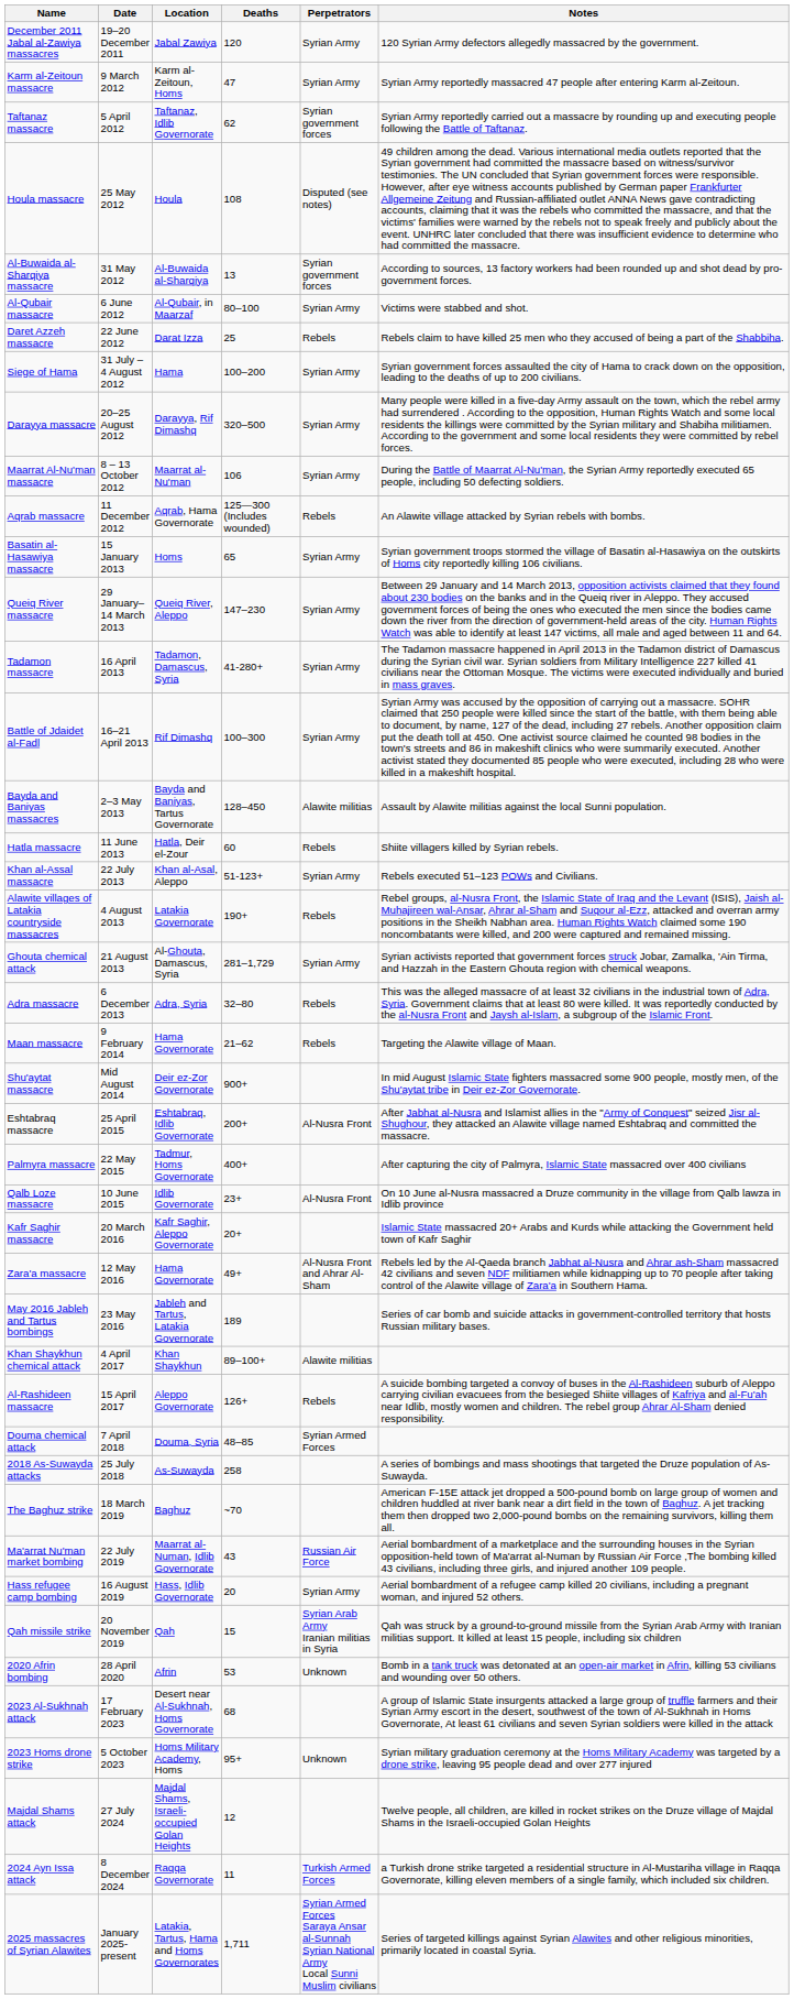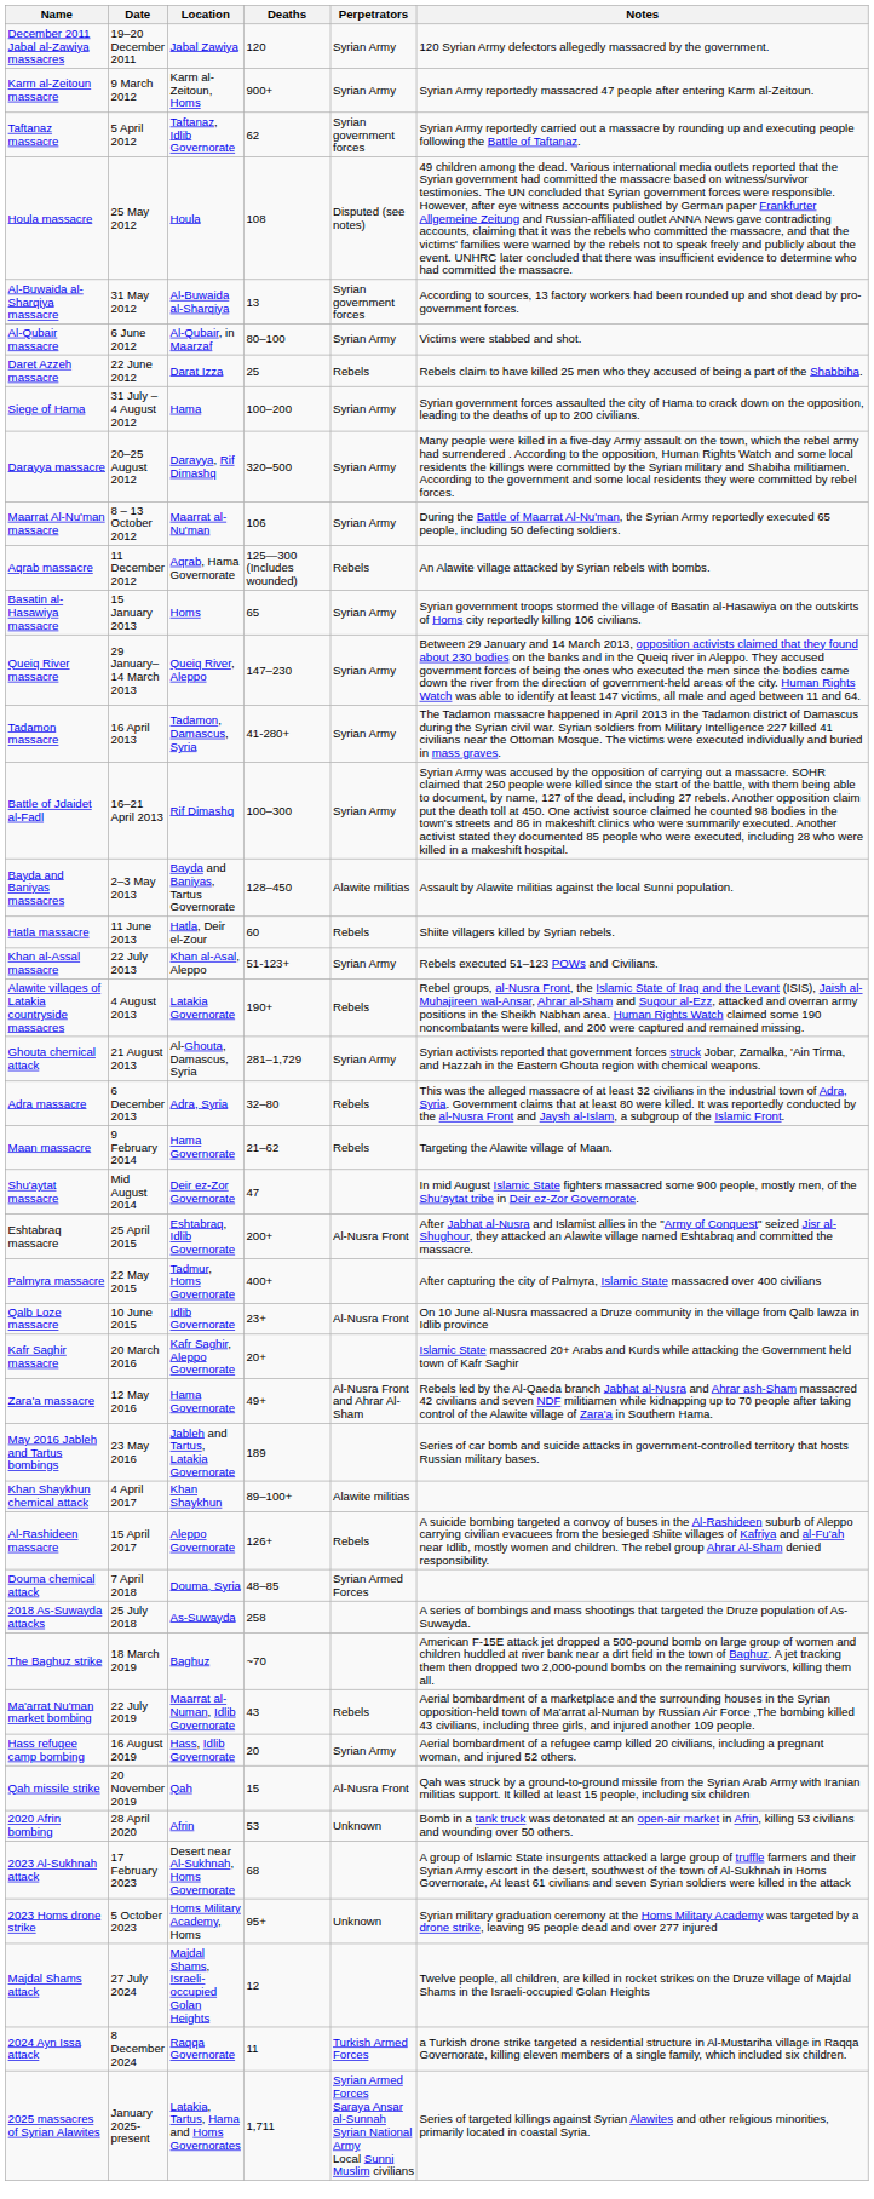 <table class="sortable wikitable" style="font-size:90%;">
 <tr>
 <th style="width:120px;">Name</th>
 <th style="width:65px;">Date</th>
 <th style="width:70px;">Location</th>
 <th style="width:100px;">Deaths</th>
 <th style="width:100px;">Perpetrators</th>
 <th class="unsortable" style="width:550px;">Notes</th>
 </tr>
 <tr>
 <td><a href='#'>December 2011 Jabal al-Zawiya massacres</a></td>
 <td>19–20 December 2011</td>
 <td><a href='#'>Jabal Zawiya</a></td>
 <td>120</td>
 <td>Syrian Army</td>
 <td>120 Syrian Army defectors allegedly massacred by the government.</td>
 </tr>
 <tr>
 <td><a href='#'>Karm al-Zeitoun massacre</a></td>
 <td>9 March 2012</td>
 <td>Karm al-Zeitoun, <a href='#'>Homs</a></td>
-<td>47</td>
+<td>900+</td>
 <td>Syrian Army</td>
 <td>Syrian Army reportedly massacred 47 people after entering Karm al-Zeitoun.</td>
 </tr>
 <tr>
 <td><a href='#'>Taftanaz massacre</a></td>
 <td>5 April 2012</td>
 <td><a href='#'>Taftanaz</a>, <a href='#'>Idlib Governorate</a></td>
 <td>62</td>
 <td>Syrian government forces</td>
 <td>Syrian Army reportedly carried out a massacre by rounding up and executing people following the <a href='#'>Battle of Taftanaz</a>.</td>
 </tr>
 <tr>
 <td><a href='#'>Houla massacre</a></td>
 <td>25 May 2012</td>
 <td><a href='#'>Houla</a></td>
 <td>108</td>
 <td>Disputed (see notes)</td>
 <td>49 children among the dead. Various international media outlets reported that the Syrian government had committed the massacre based on witness/survivor testimonies. The UN concluded that Syrian government forces were responsible. However, after eye witness accounts published by German paper <a href='#'>Frankfurter Allgemeine Zeitung</a> and Russian-affiliated outlet ANNA News gave contradicting accounts, claiming that it was the rebels who committed the massacre, and that the victims' families were warned by the rebels not to speak freely and publicly about the event. UNHRC later concluded that there was insufficient evidence to determine who had committed the massacre.</td>
 </tr>
 <tr>
 <td><a href='#'>Al-Buwaida al-Sharqiya massacre</a></td>
 <td>31 May 2012</td>
 <td><a href='#'>Al-Buwaida al-Sharqiya</a></td>
 <td>13</td>
 <td>Syrian government forces</td>
 <td>According to sources, 13 factory workers had been rounded up and shot dead by pro-government forces.</td>
 </tr>
 <tr>
 <td><a href='#'>Al-Qubair massacre</a></td>
 <td>6 June 2012</td>
 <td><a href='#'>Al-Qubair</a>, in <a href='#'>Maarzaf</a></td>
 <td>80–100</td>
 <td>Syrian Army</td>
 <td>Victims were stabbed and shot.</td>
 </tr>
 <tr>
 <td><a href='#'>Daret Azzeh massacre</a></td>
 <td>22 June 2012</td>
 <td><a href='#'>Darat Izza</a></td>
 <td>25</td>
 <td>Rebels</td>
 <td>Rebels claim to have killed 25 men who they accused of being a part of the <a href='#'>Shabbiha</a>.</td>
 </tr>
 <tr>
 <td><a href='#'>Siege of Hama</a></td>
 <td>31 July – 4 August 2012</td>
 <td><a href='#'>Hama</a></td>
 <td>100–200</td>
 <td>Syrian Army</td>
 <td>Syrian government forces assaulted the city of Hama to crack down on the opposition, leading to the deaths of up to 200 civilians.</td>
 </tr>
 <tr>
 <td><a href='#'>Darayya massacre</a></td>
 <td>20–25 August 2012</td>
 <td><a href='#'>Darayya</a>, <a href='#'>Rif Dimashq</a></td>
 <td>320–500</td>
 <td>Syrian Army</td>
 <td>Many people were killed in a five-day Army assault on the town, which the rebel army had surrendered . According to the opposition, Human Rights Watch and some local residents the killings were committed by the Syrian military and Shabiha militiamen. According to the government and some local residents they were committed by rebel forces.</td>
 </tr>
 <tr>
 <td><a href='#'>Maarrat Al-Nu'man massacre</a></td>
 <td>8 – 13 October 2012</td>
 <td><a href='#'>Maarrat al-Nu'man</a></td>
 <td>106</td>
 <td>Syrian Army</td>
 <td>During the <a href='#'>Battle of Maarrat Al-Nu'man</a>, the Syrian Army reportedly executed 65 people, including 50 defecting soldiers.</td>
 </tr>
 <tr>
 <td><a href='#'>Aqrab massacre</a></td>
 <td>11 December 2012</td>
 <td><a href='#'>Aqrab</a>, Hama Governorate</td>
 <td>125—300 (Includes wounded)</td>
 <td>Rebels</td>
 <td>An Alawite village attacked by Syrian rebels with bombs.</td>
 </tr>
 <tr>
 <td><a href='#'>Basatin al-Hasawiya massacre</a></td>
 <td>15 January 2013</td>
 <td><a href='#'>Homs</a></td>
 <td>65</td>
 <td>Syrian Army</td>
 <td>Syrian government troops stormed the village of Basatin al-Hasawiya on the outskirts of <a href='#'>Homs</a> city reportedly killing 106 civilians.</td>
 </tr>
 <tr>
 <td><a href='#'>Queiq River massacre</a></td>
 <td>29 January–14 March 2013</td>
 <td><a href='#'>Queiq River</a>, <a href='#'>Aleppo</a></td>
 <td>147–230</td>
 <td>Syrian Army</td>
 <td>Between 29 January and 14 March 2013, <a href='#'>opposition activists claimed that they found about 230 bodies</a> on the banks and in the Queiq river in Aleppo. They accused government forces of being the ones who executed the men since the bodies came down the river from the direction of government-held areas of the city. <a href='#'>Human Rights Watch</a> was able to identify at least 147 victims, all male and aged between 11 and 64.</td>
 </tr>
 <tr>
 <td><a href='#'>Tadamon massacre</a></td>
 <td>16 April 2013</td>
 <td><a href='#'>Tadamon</a>, <a href='#'>Damascus</a>, <a href='#'>Syria</a></td>
 <td>41-280+</td>
 <td>Syrian Army</td>
 <td>The Tadamon massacre happened in April 2013 in the Tadamon district of Damascus during the Syrian civil war. Syrian soldiers from Military Intelligence 227 killed 41 civilians near the Ottoman Mosque. The victims were executed individually and buried in <a href='#'>mass graves</a>.</td>
 </tr>
 <tr>
 <td><a href='#'>Battle of Jdaidet al-Fadl</a></td>
 <td>16–21 April 2013</td>
 <td><a href='#'>Rif Dimashq</a></td>
 <td>100–300</td>
 <td>Syrian Army</td>
 <td>Syrian Army was accused by the opposition of carrying out a massacre. SOHR claimed that 250 people were killed since the start of the battle, with them being able to document, by name, 127 of the dead, including 27 rebels. Another opposition claim put the death toll at 450. One activist source claimed he counted 98 bodies in the town's streets and 86 in makeshift clinics who were summarily executed. Another activist stated they documented 85 people who were executed, including 28 who were killed in a makeshift hospital.</td>
 </tr>
 <tr>
 <td><a href='#'>Bayda and Baniyas massacres</a></td>
 <td>2–3 May 2013</td>
 <td><a href='#'>Bayda</a> and <a href='#'>Baniyas</a>, Tartus Governorate</td>
 <td>128–450</td>
 <td>Alawite militias</td>
 <td>Assault by Alawite militias against the local Sunni population.</td>
 </tr>
 <tr>
 <td><a href='#'>Hatla massacre</a></td>
 <td>11 June 2013</td>
 <td><a href='#'>Hatla</a>, Deir el-Zour</td>
 <td>60</td>
 <td>Rebels</td>
 <td>Shiite villagers killed by Syrian rebels.</td>
 </tr>
 <tr>
 <td><a href='#'>Khan al-Assal massacre</a></td>
 <td>22 July 2013</td>
 <td><a href='#'>Khan al-Asal</a>, Aleppo</td>
 <td>51-123+</td>
 <td>Syrian Army</td>
 <td>Rebels executed 51–123 <a href='#'>POWs</a> and Civilians.</td>
 </tr>
 <tr>
 <td><a href='#'>Alawite villages of Latakia countryside massacres</a></td>
 <td>4 August 2013</td>
 <td><a href='#'>Latakia Governorate</a></td>
 <td>190+</td>
 <td>Rebels</td>
 <td>Rebel groups, <a href='#'>al-Nusra Front</a>, the <a href='#'>Islamic State of Iraq and the Levant</a> (ISIS), <a href='#'>Jaish al-Muhajireen wal-Ansar</a>, <a href='#'>Ahrar al-Sham</a> and <a href='#'>Suqour al-Ezz</a>, attacked and overran army positions in the Sheikh Nabhan area. <a href='#'>Human Rights Watch</a> claimed some 190 noncombatants were killed, and 200 were captured and remained missing.</td>
 </tr>
 <tr>
 <td><a href='#'>Ghouta chemical attack</a></td>
 <td>21 August 2013</td>
 <td>Al-<a href='#'>Ghouta</a>, Damascus, Syria</td>
 <td>281–1,729 </td>
 <td>Syrian Army</td>
 <td>Syrian activists reported that government forces <a href='#'>struck</a> Jobar, Zamalka, 'Ain Tirma, and Hazzah in the Eastern Ghouta region with chemical weapons.</td>
 </tr>
 <tr>
 <td><a href='#'>Adra massacre</a></td>
 <td>6 December 2013</td>
 <td><a href='#'>Adra, Syria</a></td>
 <td>32–80</td>
 <td>Rebels</td>
 <td>This was the alleged massacre of at least 32 civilians in the industrial town of <a href='#'>Adra, Syria</a>. Government claims that at least 80 were killed. It was reportedly conducted by the <a href='#'>al-Nusra Front</a> and <a href='#'>Jaysh al-Islam</a>, a subgroup of the <a href='#'>Islamic Front</a>.</td>
 </tr>
 <tr>
 <td><a href='#'>Maan massacre</a></td>
 <td>9 February 2014</td>
 <td><a href='#'>Hama Governorate</a></td>
 <td>21–62</td>
 <td>Rebels</td>
 <td>Targeting the Alawite village of Maan.</td>
 </tr>
 <tr>
 <td><a href='#'>Shu'aytat massacre</a></td>
 <td>Mid August 2014</td>
 <td><a href='#'>Deir ez-Zor Governorate</a></td>
-<td>900+</td>
+<td>47</td>
 <td></td>
 <td>In mid August <a href='#'>Islamic State</a> fighters massacred some 900 people, mostly men, of the <a href='#'>Shu'aytat tribe</a> in <a href='#'>Deir ez-Zor Governorate</a>.</td>
 </tr>
 <tr>
 <td>Eshtabraq massacre</td>
 <td>25 April 2015</td>
 <td><a href='#'>Eshtabraq</a>, <a href='#'>Idlib Governorate</a></td>
 <td>200+</td>
 <td>Al-Nusra Front</td>
 <td>After <a href='#'>Jabhat al-Nusra</a> and Islamist allies in the "<a href='#'>Army of Conquest</a>" seized <a href='#'>Jisr al-Shughour</a>, they attacked an Alawite village named Eshtabraq and committed the massacre.</td>
 </tr>
 <tr>
 <td><a href='#'>Palmyra massacre</a></td>
 <td>22 May 2015</td>
 <td><a href='#'>Tadmur</a>, <a href='#'>Homs Governorate</a></td>
 <td>400+</td>
 <td></td>
 <td>After capturing the city of Palmyra, <a href='#'>Islamic State</a> massacred over 400 civilians</td>
 </tr>
 <tr>
 <td><a href='#'>Qalb Loze massacre</a></td>
 <td>10 June 2015</td>
 <td><a href='#'>Idlib Governorate</a></td>
 <td>23+</td>
 <td>Al-Nusra Front</td>
 <td>On 10 June al-Nusra massacred a Druze community in the village from Qalb lawza in Idlib province </td>
 </tr>
 <tr>
 <td><a href='#'>Kafr Saghir massacre</a></td>
 <td>20 March 2016</td>
 <td><a href='#'>Kafr Saghir</a>, <a href='#'>Aleppo Governorate</a></td>
 <td>20+</td>
 <td></td>
 <td><a href='#'>Islamic State</a> massacred 20+ Arabs and Kurds while attacking the Government held town of Kafr Saghir </td>
 </tr>
 <tr>
 <td><a href='#'>Zara'a massacre</a></td>
 <td>12 May 2016</td>
 <td><a href='#'>Hama Governorate</a></td>
 <td>49+</td>
 <td>Al-Nusra Front and Ahrar Al-Sham</td>
 <td>Rebels led by the Al-Qaeda branch <a href='#'>Jabhat al-Nusra</a> and <a href='#'>Ahrar ash-Sham</a> massacred 42 civilians and seven <a href='#'>NDF</a> militiamen while kidnapping up to 70 people after taking control of the Alawite village of <a href='#'>Zara'a</a> in Southern Hama.</td>
 </tr>
 <tr>
 <td><a href='#'>May 2016 Jableh and Tartus bombings</a></td>
 <td>23 May 2016</td>
 <td><a href='#'>Jableh</a> and <a href='#'>Tartus</a>, <a href='#'>Latakia Governorate</a></td>
 <td>189</td>
 <td></td>
 <td>Series of car bomb and suicide attacks in government-controlled territory that hosts Russian military bases.</td>
 </tr>
 <tr>
 <td><a href='#'>Khan Shaykhun chemical attack</a></td>
 <td>4 April 2017</td>
 <td><a href='#'>Khan Shaykhun</a></td>
 <td>89–100+</td>
 <td>Alawite militias</td>
 <td></td>
 </tr>
 <tr>
 <td><a href='#'>Al-Rashideen massacre</a></td>
 <td>15 April 2017</td>
 <td><a href='#'>Aleppo Governorate</a></td>
 <td>126+</td>
 <td>Rebels</td>
 <td>A suicide bombing targeted a convoy of buses in the <a href='#'>Al-Rashideen</a> suburb of Aleppo carrying civilian evacuees from the besieged Shiite villages of <a href='#'>Kafriya</a> and <a href='#'>al-Fu'ah</a> near Idlib, mostly women and children. The rebel group <a href='#'>Ahrar Al-Sham</a> denied responsibility.</td>
 </tr>
 <tr>
 <td><a href='#'>Douma chemical attack</a></td>
 <td>7 April 2018</td>
 <td><a href='#'>Douma, Syria</a></td>
 <td>48–85</td>
 <td>Syrian Armed Forces</td>
 <td></td>
 </tr>
 <tr>
 <td><a href='#'>2018 As-Suwayda attacks</a></td>
 <td>25 July 2018</td>
 <td><a href='#'>As-Suwayda</a></td>
 <td>258</td>
 <td></td>
 <td>A series of bombings and mass shootings that targeted the Druze population of As-Suwayda.</td>
 </tr>
 <tr>
 <td><a href='#'>The Baghuz strike</a></td>
 <td>18 March 2019</td>
 <td><a href='#'>Baghuz</a></td>
 <td>~70</td>
 <td></td>
 <td>American F-15E attack jet dropped a 500-pound bomb on large group of women and children huddled at river bank near a dirt field in the town of <a href='#'>Baghuz</a>. A jet tracking them then dropped two 2,000-pound bombs on the remaining survivors, killing them all. </td>
 </tr>
 <tr>
 <td><a href='#'>Ma'arrat Nu'man market bombing</a></td>
 <td>22 July 2019</td>
 <td><a href='#'>Maarrat al-Numan</a>, <a href='#'>Idlib Governorate</a></td>
 <td>43</td>
-<td> <a href='#'>Russian Air Force</a></td>
+<td>Rebels</td>
 <td>Aerial bombardment of a marketplace and the surrounding houses in the Syrian opposition-held town of Ma'arrat al-Numan by Russian Air Force ,The bombing killed 43 civilians, including three girls, and injured another 109 people.</td>
 </tr>
 <tr>
 <td><a href='#'>Hass refugee camp bombing</a></td>
 <td>16 August 2019</td>
 <td><a href='#'>Hass</a>, <a href='#'>Idlib Governorate</a></td>
 <td>20</td>
 <td>Syrian Army</td>
 <td>Aerial bombardment of a refugee camp killed 20 civilians, including a pregnant woman, and injured 52 others.</td>
 </tr>
 <tr>
 <td><a href='#'>Qah missile strike</a></td>
 <td>20 November 2019</td>
 <td><a href='#'>Qah</a></td>
 <td>15</td>
-<td> <a href='#'>Syrian Arab Army</a><br> Iranian militias in Syria</td>
+<td>Al-Nusra Front</td>
 <td>Qah was struck by a ground-to-ground missile from the Syrian Arab Army with Iranian militias support. It killed at least 15 people, including six children</td>
 </tr>
 <tr>
 <td><a href='#'>2020 Afrin bombing</a></td>
 <td>28 April 2020</td>
 <td><a href='#'>Afrin</a></td>
 <td>53</td>
 <td>Unknown</td>
 <td>Bomb in a <a href='#'>tank truck</a> was detonated at an <a href='#'>open-air market</a> in <a href='#'>Afrin</a>, killing 53 civilians and wounding over 50 others.</td>
 </tr>
 <tr>
 <td><a href='#'>2023 Al-Sukhnah attack</a></td>
 <td>17 February 2023</td>
 <td>Desert near <a href='#'>Al-Sukhnah</a>, <a href='#'>Homs Governorate</a></td>
 <td>68</td>
 <td></td>
 <td>A group of Islamic State insurgents attacked a large group of <a href='#'>truffle</a> farmers and their Syrian Army escort in the desert, southwest of the town of Al-Sukhnah in Homs Governorate, At least 61 civilians and seven Syrian soldiers were killed in the attack</td>
 </tr>
 <tr>
 <td><a href='#'>2023 Homs drone strike</a></td>
 <td>5 October 2023</td>
 <td><a href='#'>Homs Military Academy</a>, Homs</td>
 <td>95+</td>
 <td>Unknown</td>
 <td>Syrian military graduation ceremony at the <a href='#'>Homs Military Academy</a> was targeted by a <a href='#'>drone strike</a>, leaving 95 people dead and over 277 injured</td>
 </tr>
 <tr>
 <td><a href='#'>Majdal Shams attack</a></td>
 <td>27 July 2024</td>
 <td><a href='#'>Majdal Shams</a>, <a href='#'>Israeli-occupied</a> <a href='#'>Golan Heights</a></td>
 <td>12</td>
 <td></td>
 <td>Twelve people, all children, are killed in rocket strikes on the Druze village of Majdal Shams in the Israeli-occupied Golan Heights</td>
 </tr>
 <tr>
 <td><a href='#'>2024 Ayn Issa attack</a></td>
 <td>8 December 2024</td>
 <td><a href='#'>Raqqa Governorate</a></td>
 <td>11</td>
 <td> <a href='#'>Turkish Armed Forces</a></td>
 <td>a Turkish drone strike targeted a residential structure in Al-Mustariha village in Raqqa Governorate, killing eleven members of a single family, which included six children.</td>
 </tr>
 <tr>
 <td><a href='#'>2025 massacres of Syrian Alawites</a></td>
 <td>January 2025-present</td>
 <td><a href='#'>Latakia</a>, <a href='#'>Tartus</a>, <a href='#'>Hama</a> and <a href='#'>Homs Governorates</a></td>
 <td>1,711</td>
 <td> <a href='#'>Syrian Armed Forces</a><br> <a href='#'>Saraya Ansar al-Sunnah</a><br> <a href='#'>Syrian National Army</a><br>Local <a href='#'>Sunni Muslim</a> civilians</td>
 <td>Series of targeted killings against Syrian <a href='#'>Alawites</a> and other religious minorities, primarily located in coastal Syria.</td>
 </tr>
 </table>
